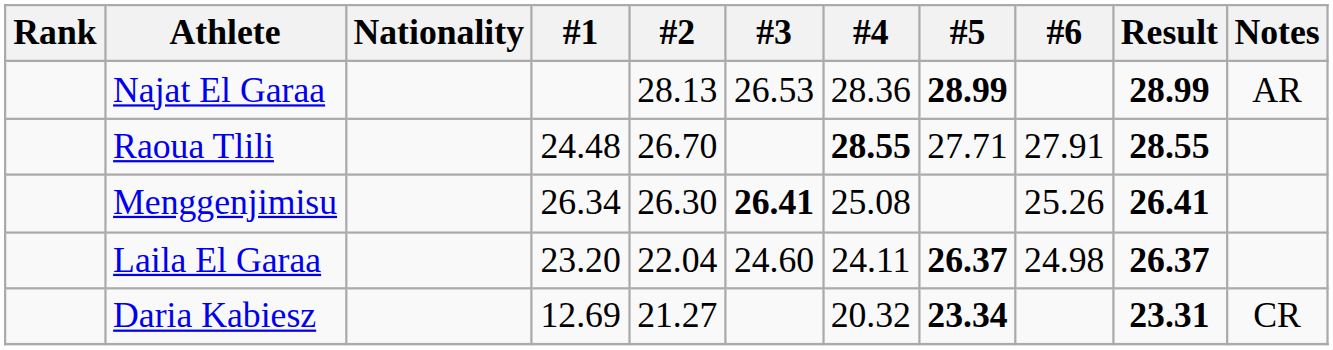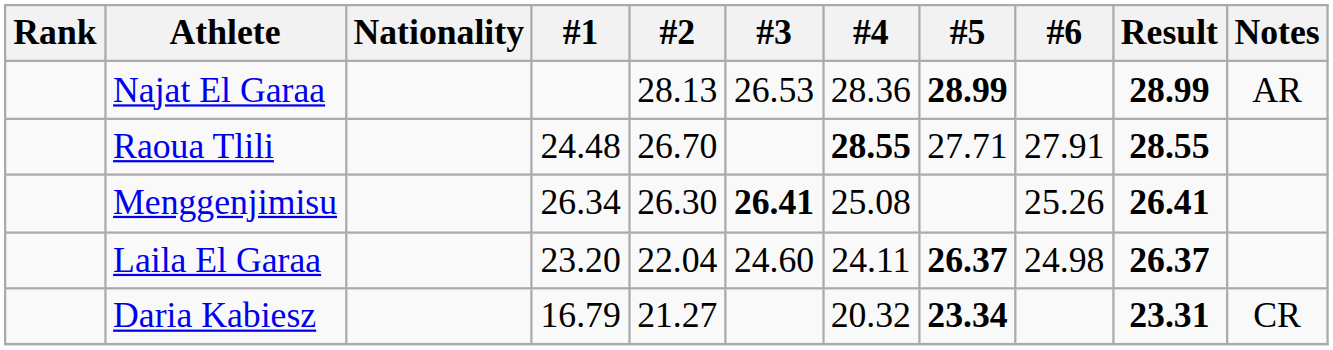 <table class="wikitable sortable" style="text-align:center">
 <tr>
 <th>Rank</th>
 <th>Athlete</th>
 <th>Nationality</th>
 <th>#1</th>
 <th>#2</th>
 <th>#3</th>
 <th>#4</th>
 <th>#5</th>
 <th>#6</th>
 <th>Result</th>
 <th>Notes</th>
 </tr>
 <tr>
 <td></td>
 <td align=left><a href='#'>Najat El Garaa</a></td>
 <td align=left></td>
 <td></td>
 <td>28.13</td>
 <td>26.53</td>
 <td>28.36</td>
 <td><strong>28.99</strong></td>
 <td></td>
 <td><strong>28.99</strong></td>
 <td>AR</td>
 </tr>
 <tr>
 <td></td>
 <td align=left><a href='#'>Raoua Tlili</a></td>
 <td align=left></td>
 <td>24.48</td>
 <td>26.70</td>
 <td></td>
 <td><strong>28.55</strong></td>
 <td>27.71</td>
 <td>27.91</td>
 <td><strong>28.55</strong></td>
 <td></td>
 </tr>
 <tr>
 <td></td>
 <td align=left><a href='#'>Menggenjimisu</a></td>
 <td align=left></td>
 <td>26.34</td>
 <td>26.30</td>
 <td><strong>26.41</strong></td>
 <td>25.08</td>
 <td></td>
 <td>25.26</td>
 <td><strong>26.41</strong></td>
 <td></td>
 </tr>
 <tr>
 <td></td>
 <td align=left><a href='#'>Laila El Garaa</a></td>
 <td align=left></td>
 <td>23.20</td>
 <td>22.04</td>
 <td>24.60</td>
 <td>24.11</td>
 <td><strong>26.37</strong></td>
 <td>24.98</td>
 <td><strong>26.37</strong></td>
 <td></td>
 </tr>
 <tr>
 <td></td>
 <td align=left><a href='#'>Daria Kabiesz</a></td>
 <td align=left></td>
-<td>12.69</td>
+<td>16.79</td>
 <td>21.27</td>
 <td></td>
 <td>20.32</td>
 <td><strong>23.34</strong></td>
 <td></td>
 <td><strong>23.31</strong></td>
 <td>CR</td>
 </tr>
 <tr>
 </tr>
 </table>
